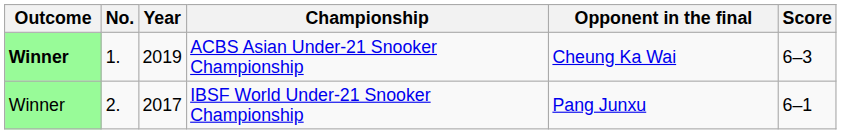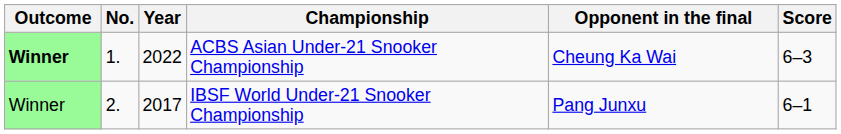 <table class="sortable wikitable">
 <tr>
 <th width="80">Outcome</th>
 <th width="20">No.</th>
 <th width="30">Year</th>
 <th width="319">Championship</th>
 <th width="200">Opponent in the final</th>
 <th width="30">Score</th>
 </tr>
 <tr>
 <td style="background:#98fb98;"><strong>Winner</strong></td>
 <td>1.</td>
-<td>2019</td>
+<td>2022</td>
 <td><a href='#'>ACBS Asian Under-21 Snooker Championship</a></td>
 <td> <a href='#'>Cheung Ka Wai</a></td>
 <td>6–3</td>
 </tr>
 <tr>
 <td style="background:#98fb98;">Winner</td>
 <td>2.</td>
 <td>2017</td>
 <td><a href='#'>IBSF World Under-21 Snooker Championship</a></td>
 <td> <a href='#'>Pang Junxu</a></td>
 <td>6–1</td>
 </tr>
 </table>
